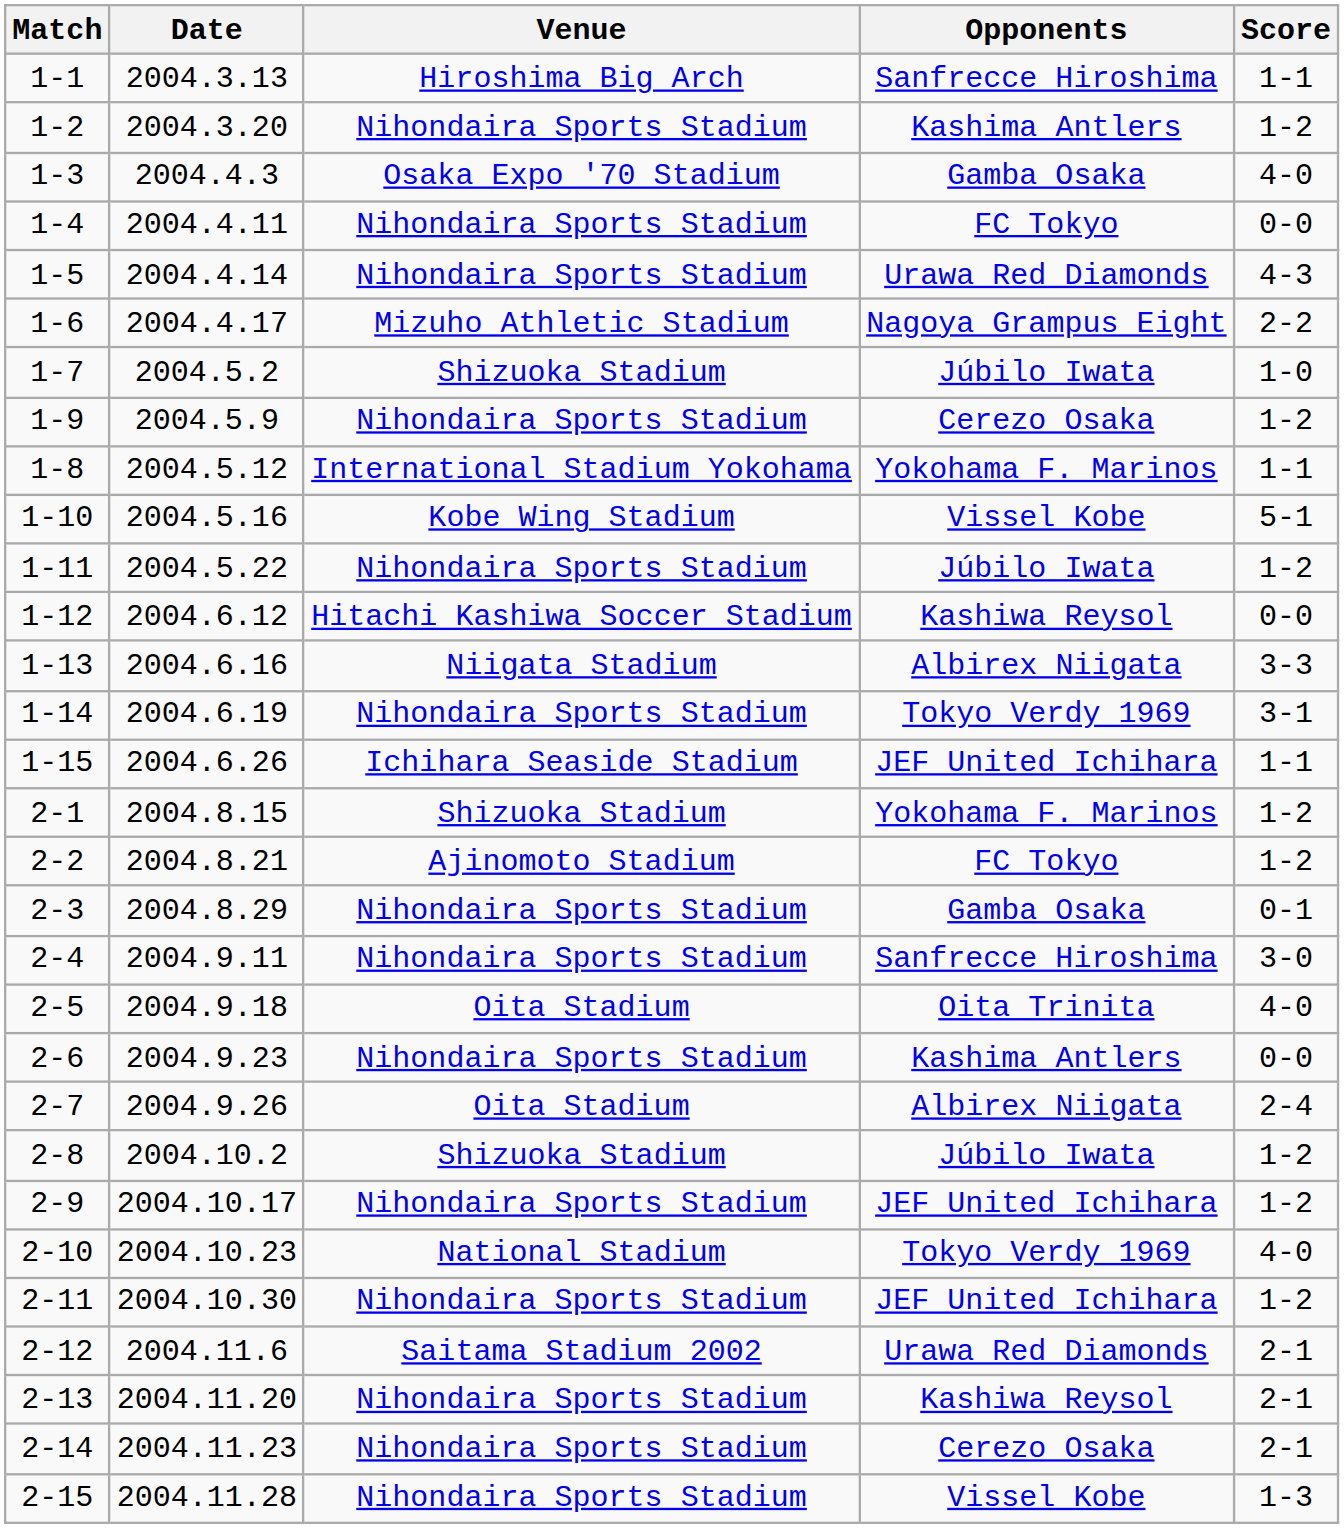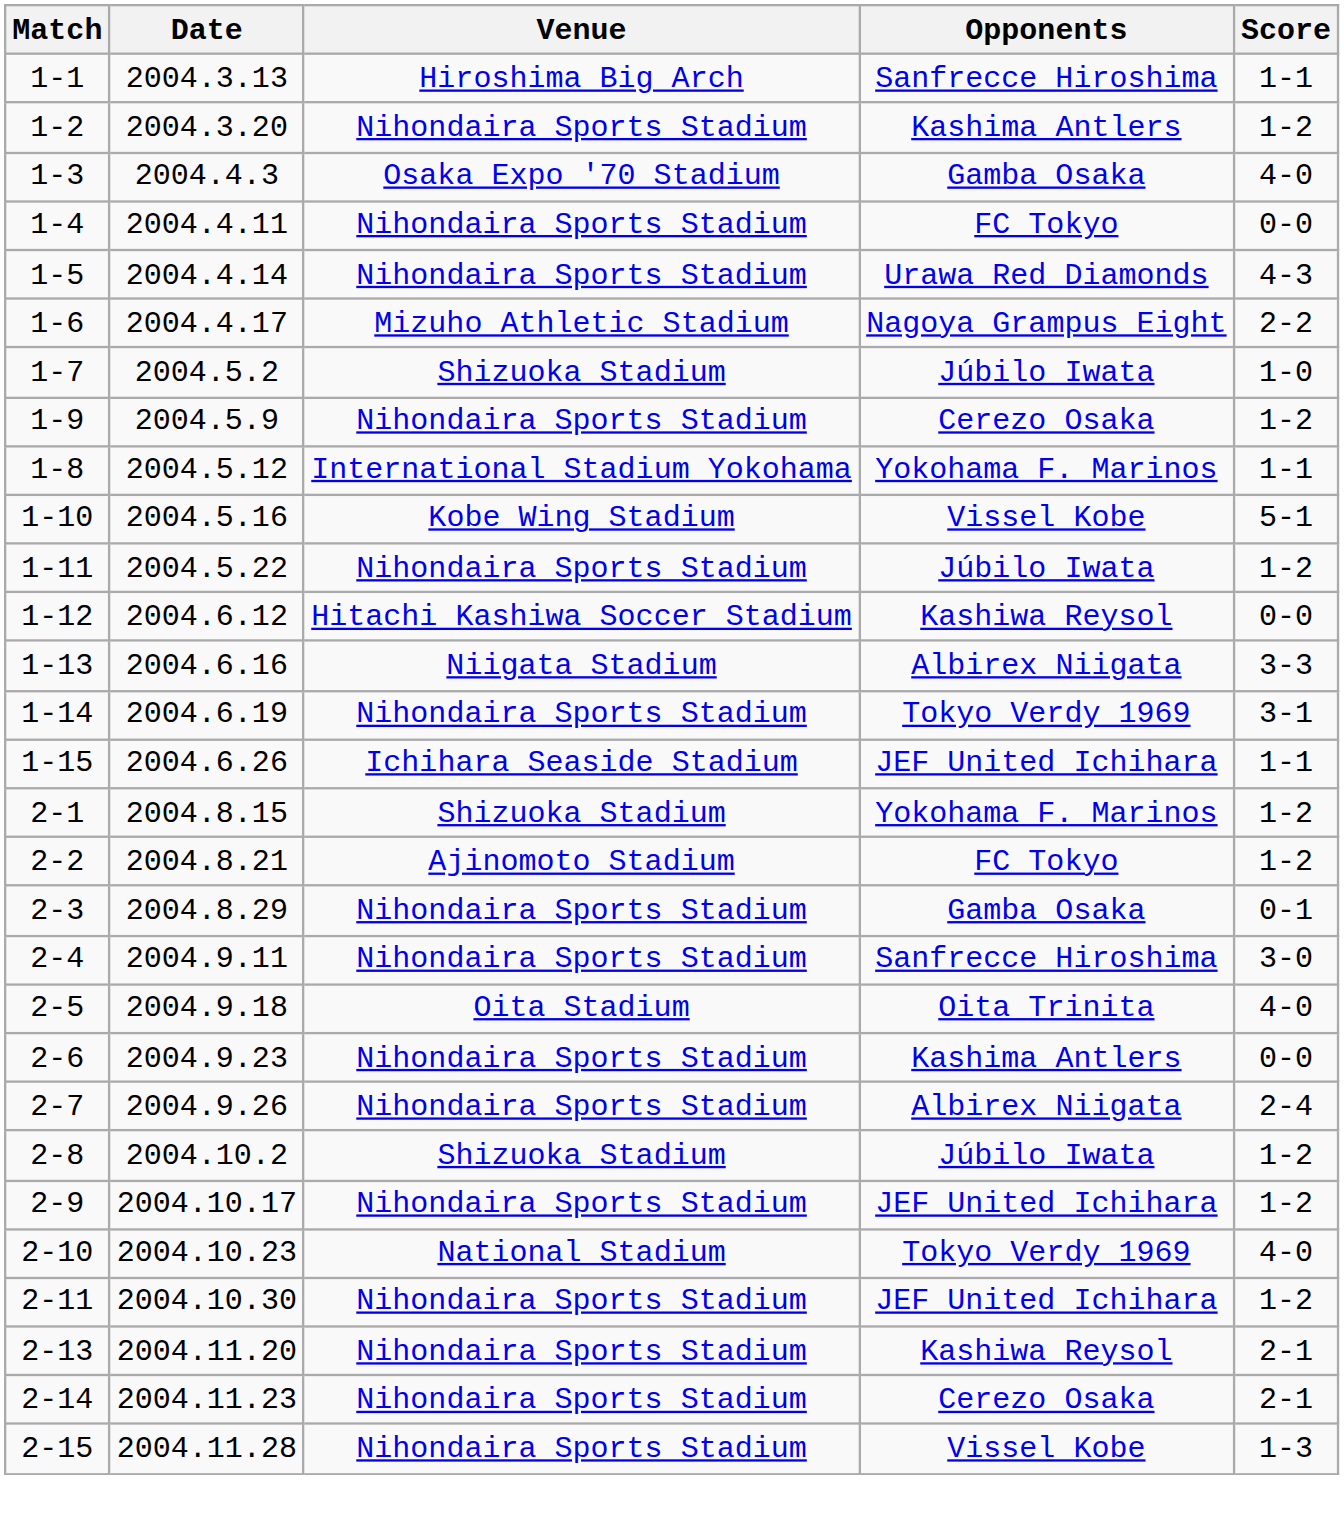 <table class="wikitable" style="text-align:center;">
 <tr>
 <th>Match</th>
 <th>Date</th>
 <th>Venue</th>
 <th>Opponents</th>
 <th>Score</th>
 </tr>
 <tr>
 <td>1-1</td>
 <td>2004.3.13</td>
 <td><a href='#'>Hiroshima Big Arch</a></td>
 <td><a href='#'>Sanfrecce Hiroshima</a></td>
 <td>1-1</td>
 </tr>
 <tr>
 <td>1-2</td>
 <td>2004.3.20</td>
 <td><a href='#'>Nihondaira Sports Stadium</a></td>
 <td><a href='#'>Kashima Antlers</a></td>
 <td>1-2</td>
 </tr>
 <tr>
 <td>1-3</td>
 <td>2004.4.3</td>
 <td><a href='#'>Osaka Expo '70 Stadium</a></td>
 <td><a href='#'>Gamba Osaka</a></td>
 <td>4-0</td>
 </tr>
 <tr>
 <td>1-4</td>
 <td>2004.4.11</td>
 <td><a href='#'>Nihondaira Sports Stadium</a></td>
 <td><a href='#'>FC Tokyo</a></td>
 <td>0-0</td>
 </tr>
 <tr>
 <td>1-5</td>
 <td>2004.4.14</td>
 <td><a href='#'>Nihondaira Sports Stadium</a></td>
 <td><a href='#'>Urawa Red Diamonds</a></td>
 <td>4-3</td>
 </tr>
 <tr>
 <td>1-6</td>
 <td>2004.4.17</td>
 <td><a href='#'>Mizuho Athletic Stadium</a></td>
 <td><a href='#'>Nagoya Grampus Eight</a></td>
 <td>2-2</td>
 </tr>
 <tr>
 <td>1-7</td>
 <td>2004.5.2</td>
 <td><a href='#'>Shizuoka Stadium</a></td>
 <td><a href='#'>Júbilo Iwata</a></td>
 <td>1-0</td>
 </tr>
 <tr>
 <td>1-9</td>
 <td>2004.5.9</td>
 <td><a href='#'>Nihondaira Sports Stadium</a></td>
 <td><a href='#'>Cerezo Osaka</a></td>
 <td>1-2</td>
 </tr>
 <tr>
 <td>1-8</td>
 <td>2004.5.12</td>
 <td><a href='#'>International Stadium Yokohama</a></td>
 <td><a href='#'>Yokohama F. Marinos</a></td>
 <td>1-1</td>
 </tr>
 <tr>
 <td>1-10</td>
 <td>2004.5.16</td>
 <td><a href='#'>Kobe Wing Stadium</a></td>
 <td><a href='#'>Vissel Kobe</a></td>
 <td>5-1</td>
 </tr>
 <tr>
 <td>1-11</td>
 <td>2004.5.22</td>
 <td><a href='#'>Nihondaira Sports Stadium</a></td>
 <td><a href='#'>Júbilo Iwata</a></td>
 <td>1-2</td>
 </tr>
 <tr>
 <td>1-12</td>
 <td>2004.6.12</td>
 <td><a href='#'>Hitachi Kashiwa Soccer Stadium</a></td>
 <td><a href='#'>Kashiwa Reysol</a></td>
 <td>0-0</td>
 </tr>
 <tr>
 <td>1-13</td>
 <td>2004.6.16</td>
 <td><a href='#'>Niigata Stadium</a></td>
 <td><a href='#'>Albirex Niigata</a></td>
 <td>3-3</td>
 </tr>
 <tr>
 <td>1-14</td>
 <td>2004.6.19</td>
 <td><a href='#'>Nihondaira Sports Stadium</a></td>
 <td><a href='#'>Tokyo Verdy 1969</a></td>
 <td>3-1</td>
 </tr>
 <tr>
 <td>1-15</td>
 <td>2004.6.26</td>
 <td><a href='#'>Ichihara Seaside Stadium</a></td>
 <td><a href='#'>JEF United Ichihara</a></td>
 <td>1-1</td>
 </tr>
 <tr>
 <td>2-1</td>
 <td>2004.8.15</td>
 <td><a href='#'>Shizuoka Stadium</a></td>
 <td><a href='#'>Yokohama F. Marinos</a></td>
 <td>1-2</td>
 </tr>
 <tr>
 <td>2-2</td>
 <td>2004.8.21</td>
 <td><a href='#'>Ajinomoto Stadium</a></td>
 <td><a href='#'>FC Tokyo</a></td>
 <td>1-2</td>
 </tr>
 <tr>
 <td>2-3</td>
 <td>2004.8.29</td>
 <td><a href='#'>Nihondaira Sports Stadium</a></td>
 <td><a href='#'>Gamba Osaka</a></td>
 <td>0-1</td>
 </tr>
 <tr>
 <td>2-4</td>
 <td>2004.9.11</td>
 <td><a href='#'>Nihondaira Sports Stadium</a></td>
 <td><a href='#'>Sanfrecce Hiroshima</a></td>
 <td>3-0</td>
 </tr>
 <tr>
 <td>2-5</td>
 <td>2004.9.18</td>
 <td><a href='#'>Oita Stadium</a></td>
 <td><a href='#'>Oita Trinita</a></td>
 <td>4-0</td>
 </tr>
 <tr>
 <td>2-6</td>
 <td>2004.9.23</td>
 <td><a href='#'>Nihondaira Sports Stadium</a></td>
 <td><a href='#'>Kashima Antlers</a></td>
 <td>0-0</td>
 </tr>
 <tr>
 <td>2-7</td>
 <td>2004.9.26</td>
-<td><a href='#'>Oita Stadium</a></td>
+<td><a href='#'>Nihondaira Sports Stadium</a></td>
 <td><a href='#'>Albirex Niigata</a></td>
 <td>2-4</td>
 </tr>
 <tr>
 <td>2-8</td>
 <td>2004.10.2</td>
 <td><a href='#'>Shizuoka Stadium</a></td>
 <td><a href='#'>Júbilo Iwata</a></td>
 <td>1-2</td>
 </tr>
 <tr>
 <td>2-9</td>
 <td>2004.10.17</td>
 <td><a href='#'>Nihondaira Sports Stadium</a></td>
 <td><a href='#'>JEF United Ichihara</a></td>
 <td>1-2</td>
 </tr>
 <tr>
 <td>2-10</td>
 <td>2004.10.23</td>
 <td><a href='#'>National Stadium</a></td>
 <td><a href='#'>Tokyo Verdy 1969</a></td>
 <td>4-0</td>
 </tr>
 <tr>
 <td>2-11</td>
 <td>2004.10.30</td>
 <td><a href='#'>Nihondaira Sports Stadium</a></td>
 <td><a href='#'>JEF United Ichihara</a></td>
 <td>1-2</td>
 </tr>
 <tr>
-<td>2-12</td>
-<td>2004.11.6</td>
-<td><a href='#'>Saitama Stadium 2002</a></td>
-<td><a href='#'>Urawa Red Diamonds</a></td>
-<td>2-1</td>
-</tr>
-<tr>
 <td>2-13</td>
 <td>2004.11.20</td>
 <td><a href='#'>Nihondaira Sports Stadium</a></td>
 <td><a href='#'>Kashiwa Reysol</a></td>
 <td>2-1</td>
 </tr>
 <tr>
 <td>2-14</td>
 <td>2004.11.23</td>
 <td><a href='#'>Nihondaira Sports Stadium</a></td>
 <td><a href='#'>Cerezo Osaka</a></td>
 <td>2-1</td>
 </tr>
 <tr>
 <td>2-15</td>
 <td>2004.11.28</td>
 <td><a href='#'>Nihondaira Sports Stadium</a></td>
 <td><a href='#'>Vissel Kobe</a></td>
 <td>1-3</td>
 </tr>
 </table>
